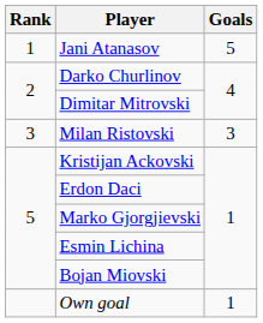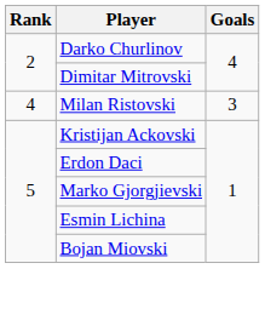 <table class="wikitable">
 <tr>
 <th>Rank</th>
 <th>Player</th>
 <th>Goals</th>
-</tr>
-<tr>
-<td align=center>1</td>
-<td><a href='#'>Jani Atanasov</a></td>
-<td align=center>5</td>
 </tr>
 <tr>
 <td align=center rowspan=2>2</td>
 <td><a href='#'>Darko Churlinov</a></td>
 <td align=center rowspan=2>4</td>
 </tr>
 <tr>
 <td><a href='#'>Dimitar Mitrovski</a></td>
 </tr>
 <tr>
-<td align=center>3</td>
+<td align=center>4</td>
 <td><a href='#'>Milan Ristovski</a></td>
 <td align=center>3</td>
 </tr>
 <tr>
 <td align=center rowspan=5>5</td>
 <td><a href='#'>Kristijan Ackovski</a></td>
 <td align=center rowspan=5>1</td>
 </tr>
 <tr>
 <td><a href='#'>Erdon Daci</a></td>
 </tr>
 <tr>
 <td><a href='#'>Marko Gjorgjievski</a></td>
 </tr>
 <tr>
 <td><a href='#'>Esmin Lichina</a></td>
 </tr>
 <tr>
 <td><a href='#'>Bojan Miovski</a></td>
 </tr>
-<tr>
-<td></td>
-<td><em>Own goal</em></td>
-<td align=center>1</td>
-</tr>
 </table>
